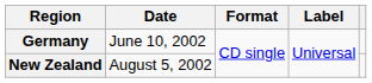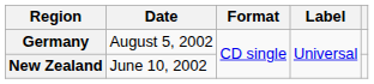 <table class="wikitable plainrowheaders">
 <tr>
 <th scope="col">Region</th>
 <th scope="col">Date</th>
 <th scope="col">Format</th>
 <th scope="col">Label</th>
 <th scope="col"></th>
 </tr>
 <tr>
 <th scope="row">Germany</th>
-<td>June 10, 2002</td>
+<td>August 5, 2002</td>
 <td rowspan="2"><a href='#'>CD single</a></td>
 <td rowspan="2"><a href='#'>Universal</a></td>
 <td></td>
 </tr>
 <tr>
 <th scope="row">New Zealand</th>
-<td>August 5, 2002</td>
+<td>June 10, 2002</td>
 <td></td>
 </tr>
 </table>
